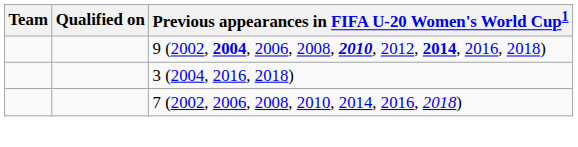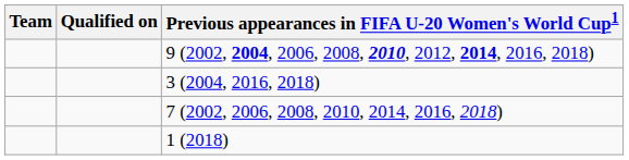 <table class="wikitable sortable">
 <tr>
 <th>Team</th>
 <th>Qualified on</th>
 <th data-sort-type="number">Previous appearances in <a href='#'>FIFA U-20 Women's World Cup</a><sup><strong><a href='#'>1</a></strong></sup></th>
 </tr>
 <tr>
 <td></td>
 <td></td>
 <td>9 (<a href='#'>2002</a>, <strong><a href='#'>2004</a></strong>, <a href='#'>2006</a>, <a href='#'>2008</a>, <strong><em><a href='#'>2010</a></em></strong>, <a href='#'>2012</a>, <strong><a href='#'>2014</a></strong>, <a href='#'>2016</a>, <a href='#'>2018</a>)</td>
 </tr>
 <tr>
 <td></td>
 <td></td>
 <td>3 (<a href='#'>2004</a>, <a href='#'>2016</a>, <a href='#'>2018</a>)</td>
 </tr>
 <tr>
 <td></td>
 <td></td>
 <td>7 (<a href='#'>2002</a>, <a href='#'>2006</a>, <a href='#'>2008</a>, <a href='#'>2010</a>, <a href='#'>2014</a>, <a href='#'>2016</a>, <em><a href='#'>2018</a></em>)</td>
 </tr>
+<tr>
+<td></td>
+<td></td>
+<td>1 (<a href='#'>2018</a>)</td>
+</tr>
 </table>
